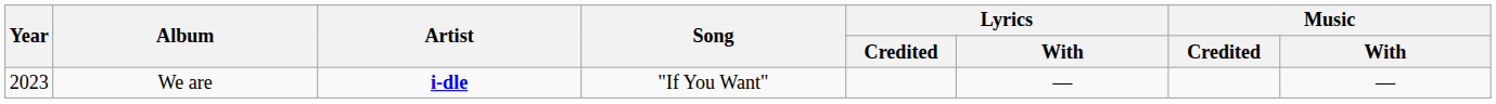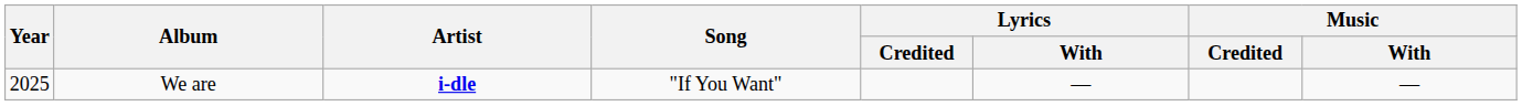 <table class="wikitable" style="text-align:center">
 <tr>
 <th rowspan="2" style="width:2em">Year</th>
 <th rowspan="2" style="width:13em">Album</th>
 <th rowspan="2" style="width:13em">Artist</th>
 <th rowspan="2" style="width:13em">Song</th>
 <th colspan="2" style="width:16em">Lyrics</th>
 <th colspan="2" style="width:16em">Music</th>
 </tr>
 <tr>
 <th style="width:4em">Credited</th>
 <th style="width:8em">With</th>
 <th style="width:4em">Credited</th>
 <th style="width:8em">With</th>
 </tr>
 <tr>
-<td>2023</td>
+<td>2025</td>
 <td>We are</td>
 <td><strong><a href='#'>i-dle</a></strong></td>
 <td>"If You Want"</td>
 <td></td>
 <td>—</td>
 <td></td>
 <td>—</td>
 </tr>
 </table>
